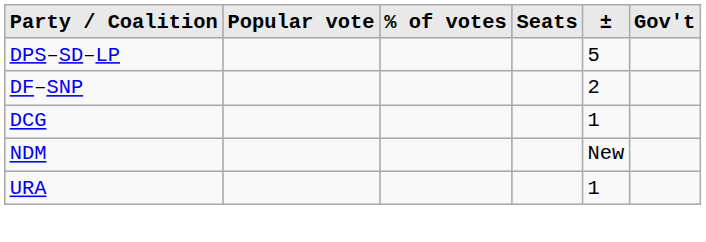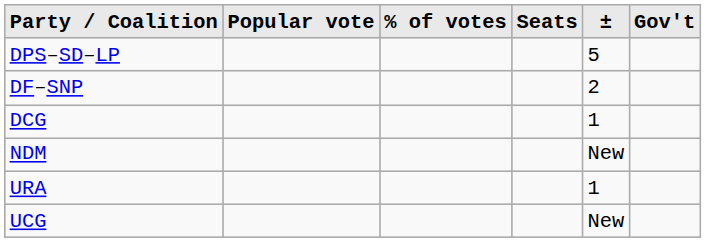 <table class="wikitable">
 <tr>
 <th style="background-color:#E9E9E9">Party / Coalition</th>
 <th style="background-color:#E9E9E9">Popular vote</th>
 <th style="background-color:#E9E9E9">% of votes</th>
 <th style="background-color:#E9E9E9">Seats</th>
 <th style="background-color:#E9E9E9">±</th>
 <th style="background-color:#E9E9E9">Gov't</th>
 </tr>
 <tr>
 <td><a href='#'>DPS</a>–<a href='#'>SD</a>–<a href='#'>LP</a></td>
 <td></td>
 <td></td>
 <td></td>
 <td>5</td>
 <td></td>
 </tr>
 <tr>
 <td><a href='#'>DF</a>–<a href='#'>SNP</a></td>
 <td></td>
 <td></td>
 <td></td>
 <td>2</td>
 <td></td>
 </tr>
 <tr>
 <td><a href='#'>DCG</a></td>
 <td></td>
 <td></td>
 <td></td>
 <td>1</td>
 <td></td>
 </tr>
 <tr>
 <td><a href='#'>NDM</a></td>
 <td></td>
 <td></td>
 <td></td>
 <td>New</td>
 <td></td>
 </tr>
 <tr>
 <td><a href='#'>URA</a></td>
 <td></td>
 <td></td>
 <td></td>
 <td>1</td>
 <td></td>
 </tr>
+<tr>
+<td><a href='#'>UCG</a></td>
+<td></td>
+<td></td>
+<td></td>
+<td>New</td>
+<td></td>
+</tr>
 </table>
